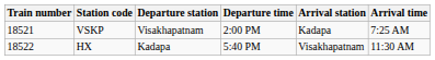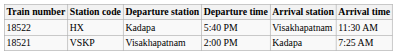 <table class="wikitable">
 <tr>
 <th>Train number</th>
 <th>Station code</th>
 <th>Departure station</th>
 <th>Departure time</th>
 <th>Arrival station</th>
 <th>Arrival time</th>
 </tr>
 <tr>
+<td>18522</td>
+<td>HX</td>
+<td>Kadapa</td>
+<td>5:40 PM</td>
+<td>Visakhapatnam</td>
+<td>11:30 AM</td>
+</tr>
+<tr>
 <td>18521</td>
 <td>VSKP</td>
 <td>Visakhapatnam</td>
 <td>2:00 PM</td>
 <td>Kadapa</td>
 <td>7:25 AM</td>
 </tr>
-<tr>
-<td>18522</td>
-<td>HX</td>
-<td>Kadapa</td>
-<td>5:40 PM</td>
-<td>Visakhapatnam</td>
-<td>11:30 AM</td>
-</tr>
 </table>
